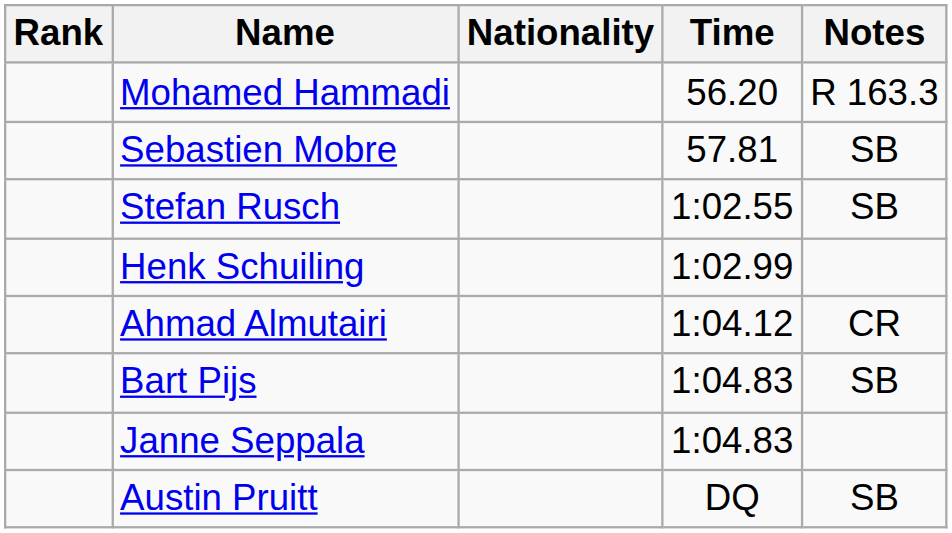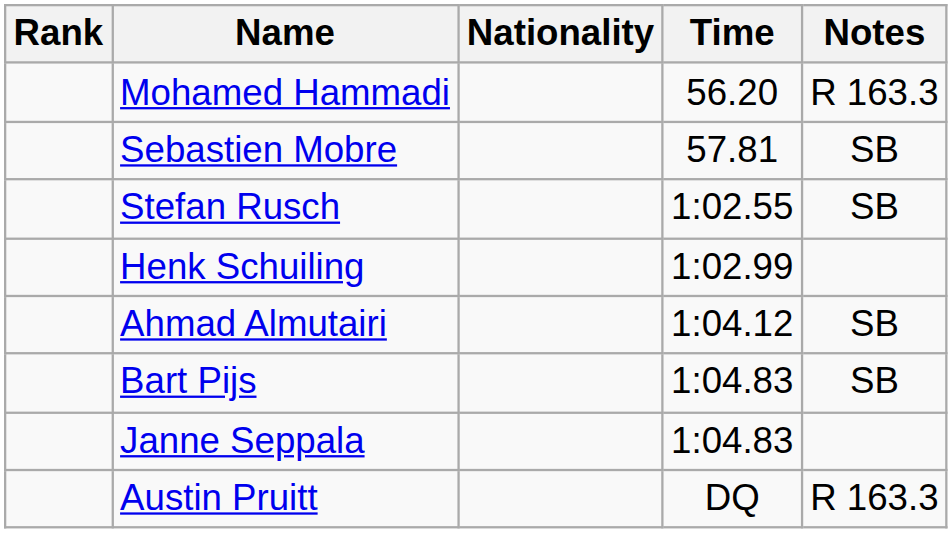 <table class="wikitable sortable" style="text-align:center">
 <tr>
 <th>Rank</th>
 <th>Name</th>
 <th>Nationality</th>
 <th>Time</th>
 <th>Notes</th>
 </tr>
 <tr>
 <td></td>
 <td align=left><a href='#'>Mohamed Hammadi</a></td>
 <td align=left></td>
 <td>56.20</td>
 <td>R 163.3</td>
 </tr>
 <tr>
 <td></td>
 <td align=left><a href='#'>Sebastien Mobre</a></td>
 <td align=left></td>
 <td>57.81</td>
 <td>SB</td>
 </tr>
 <tr>
 <td></td>
 <td align=left><a href='#'>Stefan Rusch</a></td>
 <td align=left></td>
 <td>1:02.55</td>
 <td>SB</td>
 </tr>
 <tr>
 <td></td>
 <td align=left><a href='#'>Henk Schuiling</a></td>
 <td align=left></td>
 <td>1:02.99</td>
 <td></td>
 </tr>
 <tr>
 <td></td>
 <td align=left><a href='#'>Ahmad Almutairi</a></td>
 <td align=left></td>
 <td>1:04.12</td>
-<td>CR</td>
+<td>SB</td>
 </tr>
 <tr>
 <td></td>
 <td align=left><a href='#'>Bart Pijs</a></td>
 <td align=left></td>
 <td>1:04.83</td>
 <td>SB</td>
 </tr>
 <tr>
 <td></td>
 <td align=left><a href='#'>Janne Seppala</a></td>
 <td align=left></td>
 <td>1:04.83</td>
 <td></td>
 </tr>
 <tr>
 <td></td>
 <td align=left><a href='#'>Austin Pruitt</a></td>
 <td align=left></td>
 <td>DQ</td>
-<td>SB</td>
+<td>R 163.3</td>
 </tr>
 </table>
